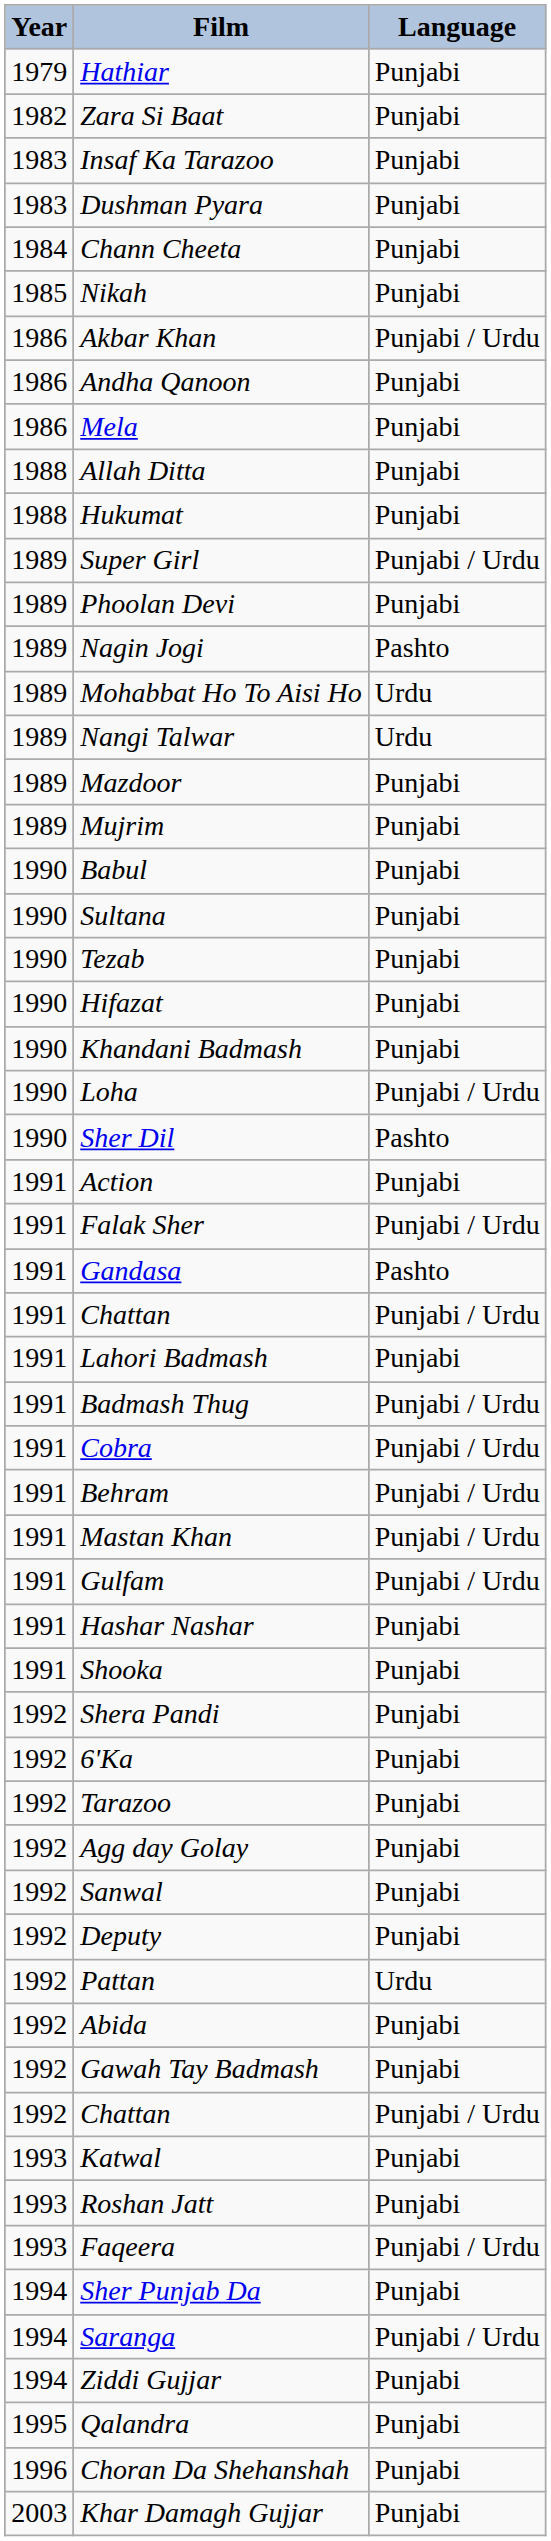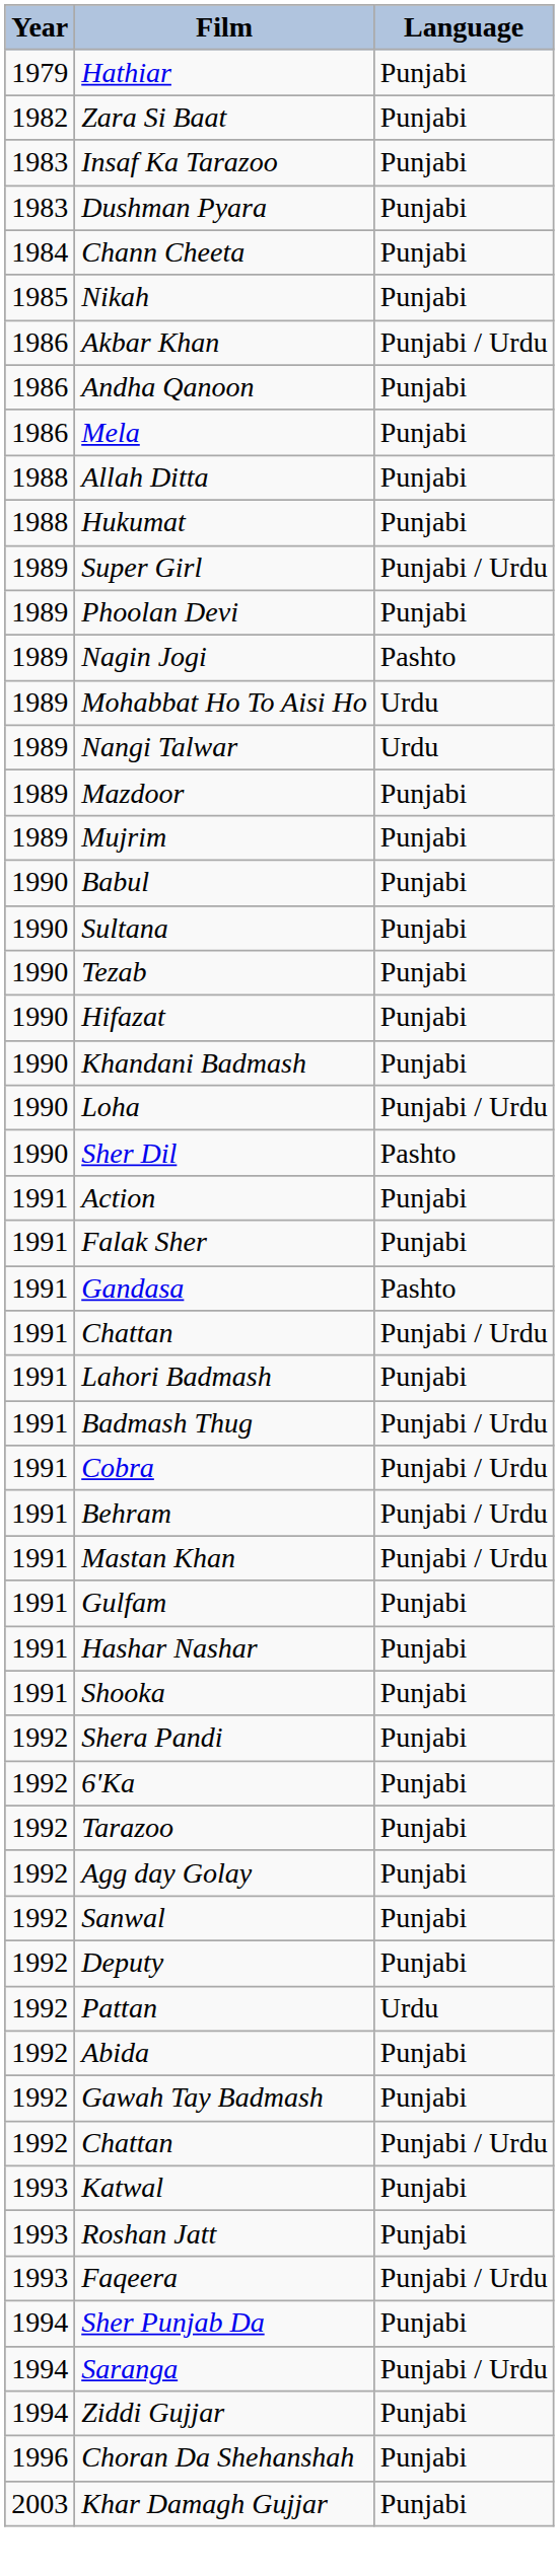 <table class="wikitable sortable plainrowheaders">
 <tr>
 <th style="background:#B0C4DE;">Year</th>
 <th style="background:#B0C4DE;">Film</th>
 <th style="background:#B0C4DE;">Language</th>
 </tr>
 <tr>
 <td>1979</td>
 <td><em><a href='#'>Hathiar</a></em></td>
 <td>Punjabi</td>
 </tr>
 <tr>
 <td>1982</td>
 <td><em>Zara Si Baat</em></td>
 <td>Punjabi</td>
 </tr>
 <tr>
 <td>1983</td>
 <td><em>Insaf Ka Tarazoo</em></td>
 <td>Punjabi</td>
 </tr>
 <tr>
 <td>1983</td>
 <td><em>Dushman Pyara</em></td>
 <td>Punjabi</td>
 </tr>
 <tr>
 <td>1984</td>
 <td><em>Chann Cheeta</em></td>
 <td>Punjabi</td>
 </tr>
 <tr>
 <td>1985</td>
 <td><em>Nikah</em></td>
 <td>Punjabi</td>
 </tr>
 <tr>
 <td>1986</td>
 <td><em>Akbar Khan</em></td>
 <td>Punjabi / Urdu</td>
 </tr>
 <tr>
 <td>1986</td>
 <td><em>Andha Qanoon</em></td>
 <td>Punjabi</td>
 </tr>
 <tr>
 <td>1986</td>
 <td><em><a href='#'>Mela</a></em></td>
 <td>Punjabi</td>
 </tr>
 <tr>
 <td>1988</td>
 <td><em>Allah Ditta</em></td>
 <td>Punjabi</td>
 </tr>
 <tr>
 <td>1988</td>
 <td><em>Hukumat</em></td>
 <td>Punjabi</td>
 </tr>
 <tr>
 <td>1989</td>
 <td><em>Super Girl</em></td>
 <td>Punjabi / Urdu</td>
 </tr>
 <tr>
 <td>1989</td>
 <td><em>Phoolan Devi</em></td>
 <td>Punjabi</td>
 </tr>
 <tr>
 <td>1989</td>
 <td><em>Nagin Jogi</em></td>
 <td>Pashto</td>
 </tr>
 <tr>
 <td>1989</td>
 <td><em>Mohabbat Ho To Aisi Ho</em></td>
 <td>Urdu</td>
 </tr>
 <tr>
 <td>1989</td>
 <td><em>Nangi Talwar</em></td>
 <td>Urdu</td>
 </tr>
 <tr>
 <td>1989</td>
 <td><em>Mazdoor</em></td>
 <td>Punjabi</td>
 </tr>
 <tr>
 <td>1989</td>
 <td><em>Mujrim</em></td>
 <td>Punjabi</td>
 </tr>
 <tr>
 <td>1990</td>
 <td><em>Babul</em></td>
 <td>Punjabi</td>
 </tr>
 <tr>
 <td>1990</td>
 <td><em>Sultana</em></td>
 <td>Punjabi</td>
 </tr>
 <tr>
 <td>1990</td>
 <td><em>Tezab</em></td>
 <td>Punjabi</td>
 </tr>
 <tr>
 <td>1990</td>
 <td><em>Hifazat</em></td>
 <td>Punjabi</td>
 </tr>
 <tr>
 <td>1990</td>
 <td><em>Khandani Badmash</em></td>
 <td>Punjabi</td>
 </tr>
 <tr>
 <td>1990</td>
 <td><em>Loha</em></td>
 <td>Punjabi / Urdu</td>
 </tr>
 <tr>
 <td>1990</td>
 <td><em><a href='#'>Sher Dil</a></em></td>
 <td>Pashto</td>
 </tr>
 <tr>
 <td>1991</td>
 <td><em>Action</em></td>
 <td>Punjabi</td>
 </tr>
 <tr>
 <td>1991</td>
 <td><em>Falak Sher</em></td>
-<td>Punjabi / Urdu</td>
+<td>Punjabi</td>
 </tr>
 <tr>
 <td>1991</td>
 <td><em><a href='#'>Gandasa</a></em></td>
 <td>Pashto</td>
 </tr>
 <tr>
 <td>1991</td>
 <td><em>Chattan</em></td>
 <td>Punjabi / Urdu</td>
 </tr>
 <tr>
 <td>1991</td>
 <td><em>Lahori Badmash</em></td>
 <td>Punjabi</td>
 </tr>
 <tr>
 <td>1991</td>
 <td><em>Badmash Thug</em></td>
 <td>Punjabi / Urdu</td>
 </tr>
 <tr>
 <td>1991</td>
 <td><em><a href='#'>Cobra</a></em></td>
 <td>Punjabi / Urdu</td>
 </tr>
 <tr>
 <td>1991</td>
 <td><em>Behram</em></td>
 <td>Punjabi / Urdu</td>
 </tr>
 <tr>
 <td>1991</td>
 <td><em>Mastan Khan</em></td>
 <td>Punjabi / Urdu</td>
 </tr>
 <tr>
 <td>1991</td>
 <td><em>Gulfam</em></td>
-<td>Punjabi / Urdu</td>
+<td>Punjabi</td>
 </tr>
 <tr>
 <td>1991</td>
 <td><em>Hashar Nashar</em></td>
 <td>Punjabi</td>
 </tr>
 <tr>
 <td>1991</td>
 <td><em>Shooka</em></td>
 <td>Punjabi</td>
 </tr>
 <tr>
 <td>1992</td>
 <td><em>Shera Pandi</em></td>
 <td>Punjabi</td>
 </tr>
 <tr>
 <td>1992</td>
 <td><em>6'Ka</em></td>
 <td>Punjabi</td>
 </tr>
 <tr>
 <td>1992</td>
 <td><em>Tarazoo</em></td>
 <td>Punjabi</td>
 </tr>
 <tr>
 <td>1992</td>
 <td><em>Agg day Golay</em></td>
 <td>Punjabi</td>
 </tr>
 <tr>
 <td>1992</td>
 <td><em>Sanwal</em></td>
 <td>Punjabi</td>
 </tr>
 <tr>
 <td>1992</td>
 <td><em>Deputy</em></td>
 <td>Punjabi</td>
 </tr>
 <tr>
 <td>1992</td>
 <td><em>Pattan</em></td>
 <td>Urdu</td>
 </tr>
 <tr>
 <td>1992</td>
 <td><em>Abida</em></td>
 <td>Punjabi</td>
 </tr>
 <tr>
 <td>1992</td>
 <td><em>Gawah Tay Badmash</em></td>
 <td>Punjabi</td>
 </tr>
 <tr>
 <td>1992</td>
 <td><em>Chattan</em></td>
 <td>Punjabi / Urdu</td>
 </tr>
 <tr>
 <td>1993</td>
 <td><em>Katwal</em></td>
 <td>Punjabi</td>
 </tr>
 <tr>
 <td>1993</td>
 <td><em>Roshan Jatt</em></td>
 <td>Punjabi</td>
 </tr>
 <tr>
 <td>1993</td>
 <td><em>Faqeera</em></td>
 <td>Punjabi / Urdu</td>
 </tr>
 <tr>
 <td>1994</td>
 <td><em><a href='#'>Sher Punjab Da</a></em></td>
 <td>Punjabi</td>
 </tr>
 <tr>
 <td>1994</td>
 <td><em><a href='#'>Saranga</a></em></td>
 <td>Punjabi / Urdu</td>
 </tr>
 <tr>
 <td>1994</td>
 <td><em>Ziddi Gujjar</em></td>
 <td>Punjabi</td>
 </tr>
 <tr>
-<td>1995</td>
-<td><em>Qalandra </em></td>
-<td>Punjabi</td>
-</tr>
-<tr>
 <td>1996</td>
 <td><em>Choran Da Shehanshah</em></td>
 <td>Punjabi</td>
 </tr>
 <tr>
 <td>2003</td>
 <td><em>Khar Damagh Gujjar</em></td>
 <td>Punjabi</td>
 </tr>
 </table>
